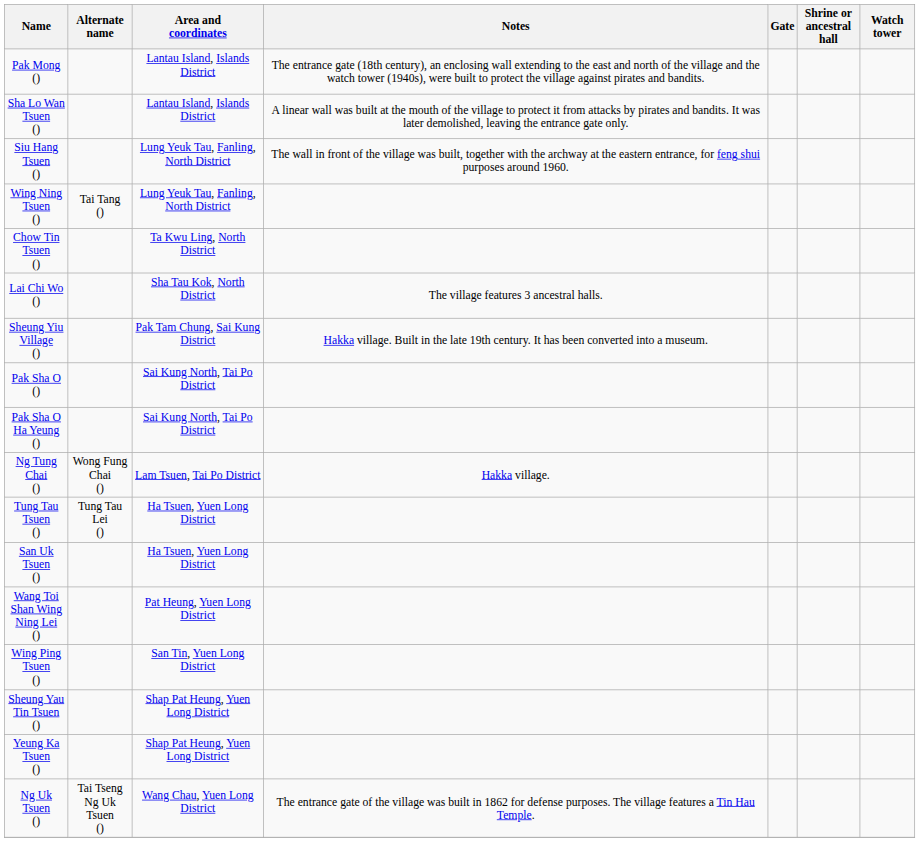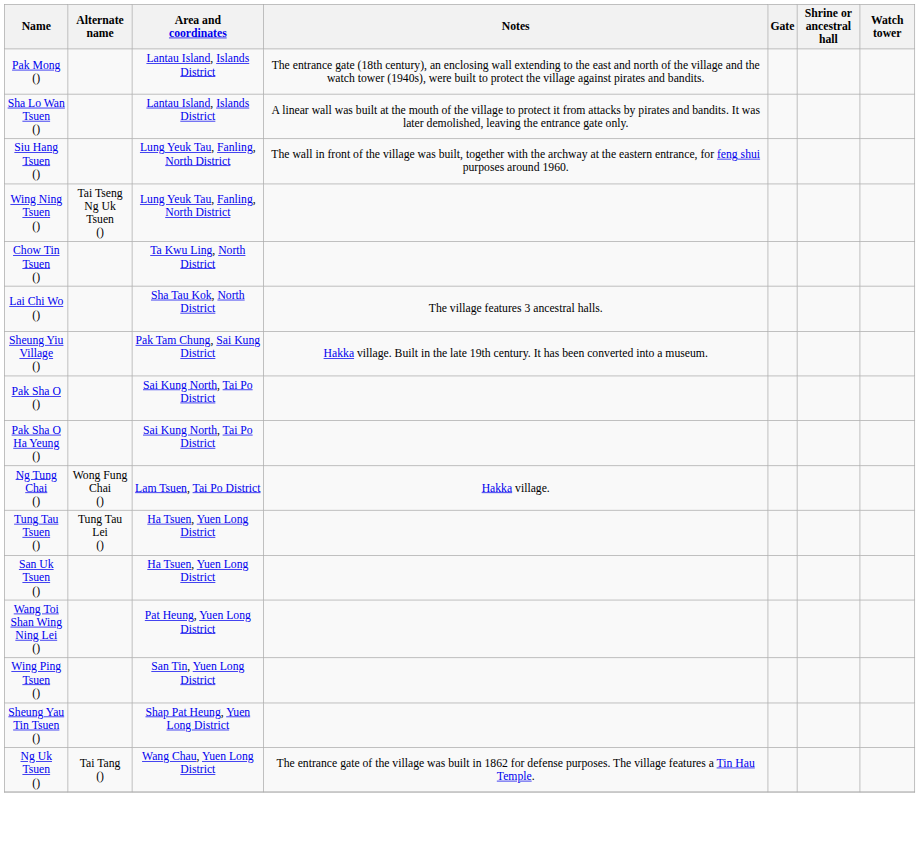 <table class="wikitable sortable" style="text-align:center" style="width:95%">
 <tr>
 <th style="width:80px;">Name</th>
 <th style="width:80px;">Alternate name</th>
 <th>Area and<br><a href='#'>coordinates</a></th>
 <th>Notes</th>
 <th>Gate</th>
 <th>Shrine or<br>ancestral hall</th>
 <th>Watch tower</th>
 </tr>
 <tr>
 <td style="text-align:center"><a href='#'>Pak Mong</a><br>()</td>
 <td></td>
 <td style="text-align:center"><a href='#'>Lantau Island</a>, <a href='#'>Islands District</a><br><br></td>
 <td>The entrance gate (18th century), an enclosing wall extending to the east and north of the village and the watch tower (1940s), were built to protect the village against pirates and bandits.</td>
 <td></td>
 <td></td>
 <td></td>
 </tr>
 <tr>
 <td style="text-align:center"><a href='#'>Sha Lo Wan Tsuen</a><br>()</td>
 <td></td>
 <td style="text-align:center"><a href='#'>Lantau Island</a>, <a href='#'>Islands District</a><br><br></td>
 <td>A linear wall was built at the mouth of the village to protect it from attacks by pirates and bandits. It was later demolished, leaving the entrance gate only.</td>
 <td></td>
 <td></td>
 <td></td>
 </tr>
 <tr>
 <td style="text-align:center"><a href='#'>Siu Hang Tsuen</a><br>()</td>
 <td></td>
 <td style="text-align:center"><a href='#'>Lung Yeuk Tau</a>, <a href='#'>Fanling</a>, <a href='#'>North District</a><br><br></td>
 <td>The wall in front of the village was built, together with the archway at the eastern entrance, for <a href='#'>feng shui</a> purposes around 1960.</td>
 <td></td>
 <td></td>
 <td></td>
 </tr>
 <tr>
 <td style="text-align:center"><a href='#'>Wing Ning Tsuen</a><br>()</td>
-<td style="text-align:center">Tai Tang<br>()</td>
+<td style="text-align:center">Tai Tseng Ng Uk Tsuen<br>()</td>
 <td style="text-align:center"><a href='#'>Lung Yeuk Tau</a>, <a href='#'>Fanling</a>, <a href='#'>North District</a><br><br></td>
 <td></td>
 <td></td>
 <td></td>
 <td></td>
 </tr>
 <tr>
 <td style="text-align:center"><a href='#'>Chow Tin Tsuen</a><br>()</td>
 <td></td>
 <td style="text-align:center"><a href='#'>Ta Kwu Ling</a>, <a href='#'>North District</a><br><br></td>
 <td></td>
 <td></td>
 <td></td>
 <td></td>
 </tr>
 <tr>
 <td style="text-align:center"><a href='#'>Lai Chi Wo</a><br>()</td>
 <td></td>
 <td style="text-align:center"><a href='#'>Sha Tau Kok</a>, <a href='#'>North District</a><br><br></td>
 <td>The village features 3 ancestral halls.</td>
 <td></td>
 <td></td>
 <td></td>
 </tr>
 <tr>
 <td style="text-align:center"><a href='#'>Sheung Yiu Village</a><br>()</td>
 <td></td>
 <td style="text-align:center"><a href='#'>Pak Tam Chung</a>, <a href='#'>Sai Kung District</a><br><br></td>
 <td><a href='#'>Hakka</a> village. Built in the late 19th century. It has been converted into a museum.</td>
 <td></td>
 <td></td>
 <td></td>
 </tr>
 <tr>
 <td style="text-align:center"><a href='#'>Pak Sha O</a><br>()</td>
 <td></td>
 <td style="text-align:center"><a href='#'>Sai Kung North</a>, <a href='#'>Tai Po District</a><br><br></td>
 <td></td>
 <td></td>
 <td></td>
 <td></td>
 </tr>
 <tr>
 <td style="text-align:center"><a href='#'>Pak Sha O Ha Yeung</a><br>()</td>
 <td></td>
 <td style="text-align:center"><a href='#'>Sai Kung North</a>, <a href='#'>Tai Po District</a><br><br></td>
 <td></td>
 <td></td>
 <td></td>
 <td></td>
 </tr>
 <tr>
 <td style="text-align:center"><a href='#'>Ng Tung Chai</a><br>()</td>
 <td style="text-align:center">Wong Fung Chai<br>()</td>
 <td style="text-align:center"><a href='#'>Lam Tsuen</a>, <a href='#'>Tai Po District</a><br></td>
 <td><a href='#'>Hakka</a> village.</td>
 <td></td>
 <td></td>
 <td></td>
 </tr>
 <tr>
 <td style="text-align:center"><a href='#'>Tung Tau Tsuen</a><br>()</td>
 <td style="text-align:center">Tung Tau Lei<br>()</td>
 <td style="text-align:center"><a href='#'>Ha Tsuen</a>, <a href='#'>Yuen Long District</a><br><br></td>
 <td></td>
 <td></td>
 <td></td>
 <td></td>
 </tr>
 <tr>
 <td style="text-align:center"><a href='#'>San Uk Tsuen</a><br>()</td>
 <td></td>
 <td style="text-align:center"><a href='#'>Ha Tsuen</a>, <a href='#'>Yuen Long District</a><br><br></td>
 <td></td>
 <td></td>
 <td></td>
 <td></td>
 </tr>
 <tr>
 <td style="text-align:center"><a href='#'>Wang Toi Shan Wing Ning Lei</a><br>()</td>
 <td></td>
 <td style="text-align:center"><a href='#'>Pat Heung</a>, <a href='#'>Yuen Long District</a><br><br></td>
 <td></td>
 <td></td>
 <td></td>
 <td></td>
 </tr>
 <tr>
 <td style="text-align:center"><a href='#'>Wing Ping Tsuen</a><br>()</td>
 <td></td>
 <td style="text-align:center"><a href='#'>San Tin</a>, <a href='#'>Yuen Long District</a><br><br></td>
 <td></td>
 <td></td>
 <td></td>
 <td></td>
 </tr>
 <tr>
 <td style="text-align:center"><a href='#'>Sheung Yau Tin Tsuen</a><br>()</td>
 <td></td>
 <td style="text-align:center"><a href='#'>Shap Pat Heung</a>, <a href='#'>Yuen Long District</a><br><br></td>
 <td></td>
 <td></td>
 <td></td>
 <td></td>
 </tr>
 <tr>
-<td style="text-align:center"><a href='#'>Yeung Ka Tsuen</a><br>()</td>
-<td></td>
-<td style="text-align:center"><a href='#'>Shap Pat Heung</a>, <a href='#'>Yuen Long District</a><br><br></td>
-<td></td>
-<td></td>
-<td></td>
-<td></td>
-</tr>
-<tr>
 <td style="text-align:center"><a href='#'>Ng Uk Tsuen</a><br>()</td>
-<td style="text-align:center">Tai Tseng Ng Uk Tsuen<br>()</td>
+<td style="text-align:center">Tai Tang<br>()</td>
 <td style="text-align:center"><a href='#'>Wang Chau</a>, <a href='#'>Yuen Long District</a><br><br></td>
 <td>The entrance gate of the village was built in 1862 for defense purposes. The village features a <a href='#'>Tin Hau Temple</a>.</td>
 <td></td>
 <td></td>
 <td></td>
 </tr>
 <tr>
 </tr>
 </table>
